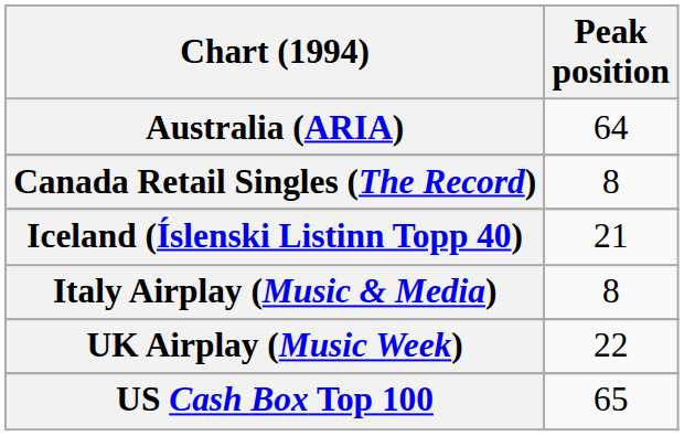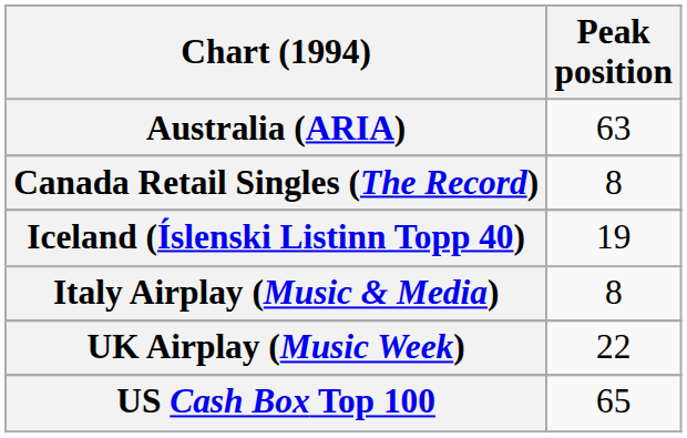 <table class="wikitable sortable plainrowheaders" style="text-align:center">
 <tr>
 <th>Chart (1994)</th>
 <th>Peak<br>position</th>
 </tr>
 <tr>
 <th scope="row">Australia (<a href='#'>ARIA</a>)</th>
-<td>64</td>
+<td>63</td>
 </tr>
 <tr>
 </tr>
 <tr>
 <th scope="row">Canada Retail Singles (<em><a href='#'>The Record</a></em>)</th>
 <td>8</td>
 </tr>
 <tr>
 </tr>
 <tr>
 </tr>
 <tr>
 </tr>
 <tr>
 <th scope="row">Iceland (<a href='#'>Íslenski Listinn Topp 40</a>)</th>
-<td>21</td>
+<td>19</td>
 </tr>
 <tr>
 <th scope="row">Italy Airplay (<em><a href='#'>Music & Media</a></em>)</th>
 <td>8</td>
 </tr>
 <tr>
 </tr>
 <tr>
 </tr>
 <tr>
 </tr>
 <tr>
 <th scope="row">UK Airplay (<em><a href='#'>Music Week</a></em>)</th>
 <td>22</td>
 </tr>
 <tr>
 </tr>
 <tr>
 </tr>
 <tr>
 <th scope="row">US <a href='#'><em>Cash Box</em> Top 100</a></th>
 <td>65</td>
 </tr>
 </table>
